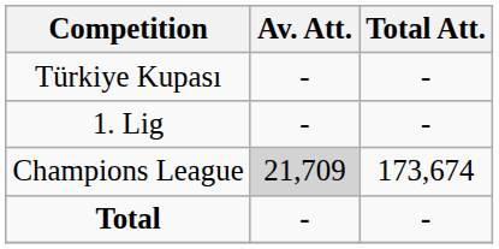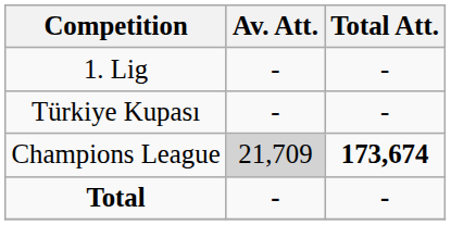 <table class="wikitable" style="text-align: center">
 <tr>
 <th>Competition</th>
 <th>Av. Att.</th>
 <th>Total Att.</th>
 </tr>
 <tr>
-<td>Türkiye Kupası</td>
+<td>1. Lig</td>
 <td>-</td>
 <td>-</td>
 </tr>
 <tr>
-<td>1. Lig</td>
+<td>Türkiye Kupası</td>
 <td>-</td>
 <td>-</td>
 </tr>
 <tr>
 <td>Champions League</td>
 <td style="background: lightgrey;">21,709</td>
-<td>173,674</td>
+<td><strong>173,674</strong></td>
 </tr>
 <tr>
 <td><strong>Total</strong></td>
 <td><strong>-</strong></td>
 <td><strong>-</strong></td>
 </tr>
 <tr>
 </tr>
 </table>
